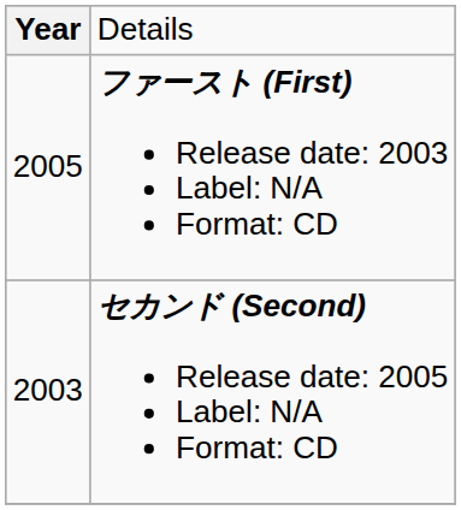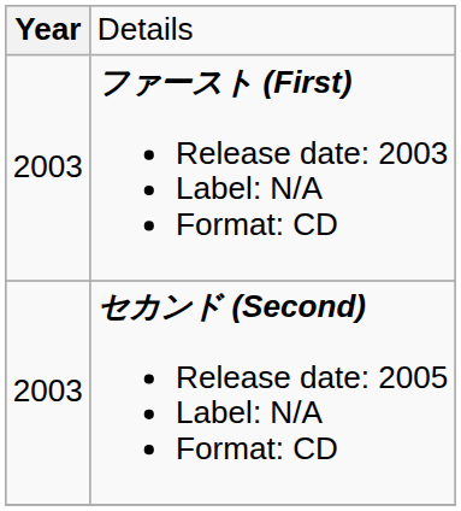 <table class="wikitable">
 <tr>
 <th>Year</th>
 <td>Details</td>
 </tr>
 <tr>
-<td>2005</td>
+<td>2003</td>
 <td><strong><em>ファースト (First)</em></strong><br><ul><li>Release date: 2003</li><li>Label: N/A</li><li>Format: CD</li></ul></td>
 </tr>
 <tr>
 <td>2003</td>
 <td><strong><em>セカンド (Second)</em></strong><br><ul><li>Release date: 2005</li><li>Label: N/A</li><li>Format: CD</li></ul></td>
 </tr>
 <tr>
 </tr>
 </table>
